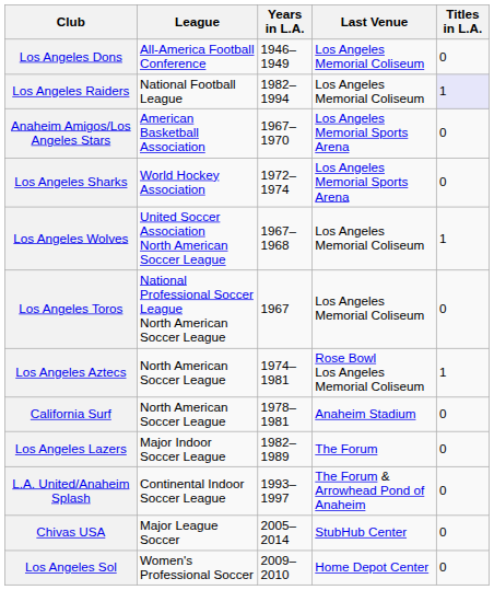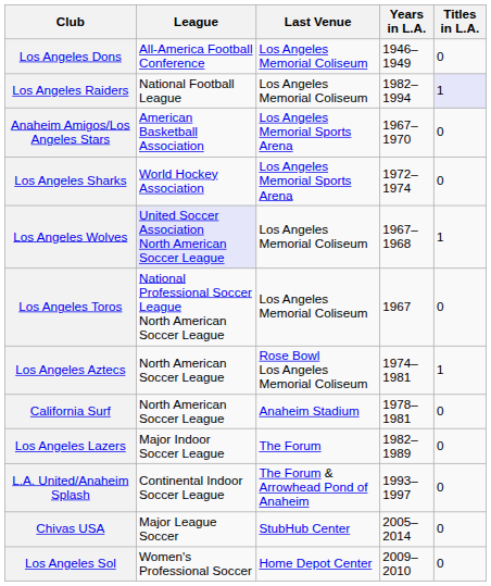 <table class="wikitable">
 <tr>
 <th scope="col">Club</th>
 <th scope="col">League</th>
+<th scope="col">Last Venue</th>
 <th scope="col">Years in L.A.</th>
-<th scope="col">Last Venue</th>
 <th scope="col">Titles in L.A.</th>
 </tr>
 <tr>
 <th scope="row" style="font-weight: normal;"><a href='#'>Los Angeles Dons</a></th>
 <td><a href='#'>All-America Football Conference</a></td>
+<td><a href='#'>Los Angeles Memorial Coliseum</a></td>
 <td>1946–1949</td>
-<td><a href='#'>Los Angeles Memorial Coliseum</a></td>
 <td>0</td>
 </tr>
 <tr>
 <th scope="row" style="font-weight: normal;"><a href='#'>Los Angeles Raiders</a></th>
 <td>National Football League</td>
+<td>Los Angeles Memorial Coliseum</td>
 <td>1982–1994</td>
-<td>Los Angeles Memorial Coliseum</td>
 <td style="background: lavender;">1</td>
 </tr>
 <tr>
 <th scope="row" style="font-weight: normal;"><a href='#'>Anaheim Amigos/Los Angeles Stars</a></th>
 <td><a href='#'>American Basketball Association</a></td>
+<td><a href='#'>Los Angeles Memorial Sports Arena</a></td>
 <td>1967–1970</td>
-<td><a href='#'>Los Angeles Memorial Sports Arena</a></td>
 <td>0</td>
 </tr>
 <tr>
 <th scope="row" style="font-weight: normal;"><a href='#'>Los Angeles Sharks</a></th>
 <td><a href='#'>World Hockey Association</a></td>
+<td><a href='#'>Los Angeles Memorial Sports Arena</a></td>
 <td>1972–1974</td>
-<td><a href='#'>Los Angeles Memorial Sports Arena</a></td>
 <td>0</td>
 </tr>
 <tr>
 <th scope="row" style="font-weight: normal;"><a href='#'>Los Angeles Wolves</a></th>
-<td><a href='#'>United Soccer Association</a><br><a href='#'>North American Soccer League</a></td>
+<td style="background: lavender;"><a href='#'>United Soccer Association</a><br><a href='#'>North American Soccer League</a></td>
+<td>Los Angeles Memorial Coliseum</td>
 <td>1967–1968</td>
-<td>Los Angeles Memorial Coliseum</td>
 <td>1</td>
 </tr>
 <tr>
 <th scope="row" style="font-weight: normal;"><a href='#'>Los Angeles Toros</a></th>
 <td><a href='#'>National Professional Soccer League</a><br>North American Soccer League</td>
+<td>Los Angeles Memorial Coliseum</td>
 <td>1967</td>
-<td>Los Angeles Memorial Coliseum</td>
 <td>0</td>
 </tr>
 <tr>
 <th scope="row" style="font-weight: normal;"><a href='#'>Los Angeles Aztecs</a></th>
 <td>North American Soccer League</td>
+<td><a href='#'>Rose Bowl</a> <br>Los Angeles Memorial Coliseum</td>
 <td>1974–1981</td>
-<td><a href='#'>Rose Bowl</a> <br>Los Angeles Memorial Coliseum</td>
 <td>1</td>
 </tr>
 <tr>
 <th scope="row" style="font-weight: normal;"><a href='#'>California Surf</a></th>
 <td>North American Soccer League</td>
+<td><a href='#'>Anaheim Stadium</a></td>
 <td>1978–1981</td>
-<td><a href='#'>Anaheim Stadium</a></td>
 <td>0</td>
 </tr>
 <tr>
 <th scope="row" style="font-weight: normal;"><a href='#'>Los Angeles Lazers</a></th>
 <td>Major Indoor Soccer League</td>
+<td><a href='#'>The Forum</a></td>
 <td>1982–1989</td>
-<td><a href='#'>The Forum</a></td>
 <td>0</td>
 </tr>
 <tr>
 <th scope="row" style="font-weight: normal;"><a href='#'>L.A. United/Anaheim Splash</a></th>
 <td>Continental Indoor Soccer League</td>
+<td><a href='#'>The Forum</a> & <a href='#'>Arrowhead Pond of Anaheim</a></td>
 <td>1993–1997</td>
-<td><a href='#'>The Forum</a> & <a href='#'>Arrowhead Pond of Anaheim</a></td>
 <td>0</td>
 </tr>
 <tr>
 <th scope="row" style="font-weight: normal;"><a href='#'>Chivas USA</a></th>
 <td>Major League Soccer</td>
+<td><a href='#'>StubHub Center</a></td>
 <td>2005–2014</td>
-<td><a href='#'>StubHub Center</a></td>
 <td>0</td>
 </tr>
 <tr>
 <th scope="row" style="font-weight: normal;"><a href='#'>Los Angeles Sol</a></th>
 <td>Women's Professional Soccer</td>
+<td><a href='#'>Home Depot Center</a></td>
 <td>2009–2010</td>
-<td><a href='#'>Home Depot Center</a></td>
 <td>0</td>
 </tr>
 </table>
